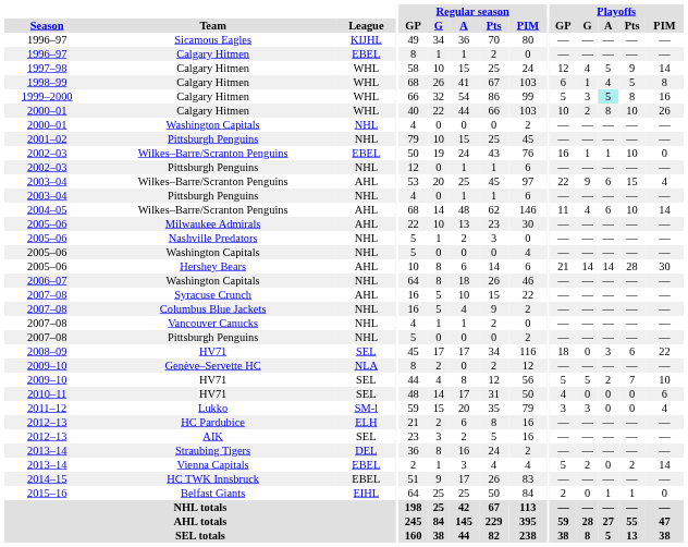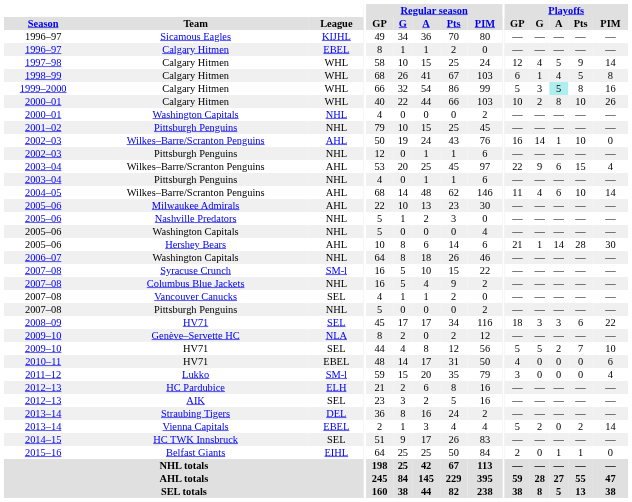 <table border="0" cellpadding="1" cellspacing="0" style="text-align:center; width:60em">
 <tr bgcolor="#e0e0e0">
 <th colspan="3" bgcolor="#ffffff"></th>
 <th rowspan="99" bgcolor="#ffffff"></th>
 <th colspan="5"><a href='#'>Regular season</a></th>
 <th rowspan="99" bgcolor="#ffffff"></th>
 <th colspan="5"><a href='#'>Playoffs</a></th>
 </tr>
 <tr bgcolor="#e0e0e0">
 <th><a href='#'>Season</a></th>
 <th>Team</th>
 <th>League</th>
 <th>GP</th>
 <th><a href='#'>G</a></th>
 <th><a href='#'>A</a></th>
 <th><a href='#'>Pts</a></th>
 <th><a href='#'>PIM</a></th>
 <th>GP</th>
 <th>G</th>
 <th>A</th>
 <th>Pts</th>
 <th>PIM</th>
 </tr>
 <tr>
 <td>1996–97</td>
 <td><a href='#'>Sicamous Eagles</a></td>
 <td><a href='#'>KIJHL</a></td>
 <td>49</td>
 <td>34</td>
 <td>36</td>
 <td>70</td>
 <td>80</td>
 <td>—</td>
 <td>—</td>
 <td>—</td>
 <td>—</td>
 <td>—</td>
 </tr>
 <tr bgcolor="#f0f0f0">
 <td><a href='#'>1996–97</a></td>
 <td><a href='#'>Calgary Hitmen</a></td>
 <td><a href='#'>EBEL</a></td>
 <td>8</td>
 <td>1</td>
 <td>1</td>
 <td>2</td>
 <td>0</td>
 <td>—</td>
 <td>—</td>
 <td>—</td>
 <td>—</td>
 <td>—</td>
 </tr>
 <tr>
 <td><a href='#'>1997–98</a></td>
 <td>Calgary Hitmen</td>
 <td>WHL</td>
 <td>58</td>
 <td>10</td>
 <td>15</td>
 <td>25</td>
 <td>24</td>
 <td>12</td>
 <td>4</td>
 <td>5</td>
 <td>9</td>
 <td>14</td>
 </tr>
 <tr bgcolor="#f0f0f0">
 <td><a href='#'>1998–99</a></td>
 <td>Calgary Hitmen</td>
 <td>WHL</td>
 <td>68</td>
 <td>26</td>
 <td>41</td>
 <td>67</td>
 <td>103</td>
 <td>6</td>
 <td>1</td>
 <td>4</td>
 <td>5</td>
 <td>8</td>
 </tr>
 <tr>
 <td><a href='#'>1999–2000</a></td>
 <td>Calgary Hitmen</td>
 <td>WHL</td>
 <td>66</td>
 <td>32</td>
 <td>54</td>
 <td>86</td>
 <td>99</td>
 <td>5</td>
 <td>3</td>
 <td style="background: paleturquoise;">5</td>
 <td>8</td>
 <td>16</td>
 </tr>
 <tr bgcolor="#f0f0f0">
 <td><a href='#'>2000–01</a></td>
 <td>Calgary Hitmen</td>
 <td>WHL</td>
 <td>40</td>
 <td>22</td>
 <td>44</td>
 <td>66</td>
 <td>103</td>
 <td>10</td>
 <td>2</td>
 <td>8</td>
 <td>10</td>
 <td>26</td>
 </tr>
 <tr>
 <td><a href='#'>2000–01</a></td>
 <td><a href='#'>Washington Capitals</a></td>
 <td><a href='#'>NHL</a></td>
 <td>4</td>
 <td>0</td>
 <td>0</td>
 <td>0</td>
 <td>2</td>
 <td>—</td>
 <td>—</td>
 <td>—</td>
 <td>—</td>
 <td>—</td>
 </tr>
 <tr bgcolor="#f0f0f0">
 <td><a href='#'>2001–02</a></td>
 <td><a href='#'>Pittsburgh Penguins</a></td>
 <td>NHL</td>
 <td>79</td>
 <td>10</td>
 <td>15</td>
 <td>25</td>
 <td>45</td>
 <td>—</td>
 <td>—</td>
 <td>—</td>
 <td>—</td>
 <td>—</td>
 </tr>
 <tr>
 <td><a href='#'>2002–03</a></td>
 <td><a href='#'>Wilkes–Barre/Scranton Penguins</a></td>
-<td><a href='#'>EBEL</a></td>
+<td><a href='#'>AHL</a></td>
 <td>50</td>
 <td>19</td>
 <td>24</td>
 <td>43</td>
 <td>76</td>
 <td>16</td>
-<td>1</td>
+<td>14</td>
 <td>1</td>
 <td>10</td>
 <td>0</td>
 </tr>
 <tr bgcolor="#f0f0f0">
 <td><a href='#'>2002–03</a></td>
 <td>Pittsburgh Penguins</td>
 <td>NHL</td>
 <td>12</td>
 <td>0</td>
 <td>1</td>
 <td>1</td>
 <td>6</td>
 <td>—</td>
 <td>—</td>
 <td>—</td>
 <td>—</td>
 <td>—</td>
 </tr>
 <tr>
 <td><a href='#'>2003–04</a></td>
 <td>Wilkes–Barre/Scranton Penguins</td>
 <td>AHL</td>
 <td>53</td>
 <td>20</td>
 <td>25</td>
 <td>45</td>
 <td>97</td>
 <td>22</td>
 <td>9</td>
 <td>6</td>
 <td>15</td>
 <td>4</td>
 </tr>
 <tr bgcolor="#f0f0f0">
 <td><a href='#'>2003–04</a></td>
 <td>Pittsburgh Penguins</td>
 <td>NHL</td>
 <td>4</td>
 <td>0</td>
 <td>1</td>
 <td>1</td>
 <td>6</td>
 <td>—</td>
 <td>—</td>
 <td>—</td>
 <td>—</td>
 <td>—</td>
 </tr>
 <tr>
 <td><a href='#'>2004–05</a></td>
 <td>Wilkes–Barre/Scranton Penguins</td>
 <td>AHL</td>
 <td>68</td>
 <td>14</td>
 <td>48</td>
 <td>62</td>
 <td>146</td>
 <td>11</td>
 <td>4</td>
 <td>6</td>
 <td>10</td>
 <td>14</td>
 </tr>
 <tr bgcolor="#f0f0f0">
 <td><a href='#'>2005–06</a></td>
 <td><a href='#'>Milwaukee Admirals</a></td>
 <td>AHL</td>
 <td>22</td>
 <td>10</td>
 <td>13</td>
 <td>23</td>
 <td>30</td>
 <td>—</td>
 <td>—</td>
 <td>—</td>
 <td>—</td>
 <td>—</td>
 </tr>
 <tr>
 <td><a href='#'>2005–06</a></td>
 <td><a href='#'>Nashville Predators</a></td>
 <td>NHL</td>
 <td>5</td>
 <td>1</td>
 <td>2</td>
 <td>3</td>
 <td>0</td>
 <td>—</td>
 <td>—</td>
 <td>—</td>
 <td>—</td>
 <td>—</td>
 </tr>
 <tr bgcolor="#f0f0f0">
 <td>2005–06</td>
 <td>Washington Capitals</td>
 <td>NHL</td>
 <td>5</td>
 <td>0</td>
 <td>0</td>
 <td>0</td>
 <td>4</td>
 <td>—</td>
 <td>—</td>
 <td>—</td>
 <td>—</td>
 <td>—</td>
 </tr>
 <tr>
 <td>2005–06</td>
 <td><a href='#'>Hershey Bears</a></td>
 <td>AHL</td>
 <td>10</td>
 <td>8</td>
 <td>6</td>
 <td>14</td>
 <td>6</td>
 <td>21</td>
-<td>14</td>
+<td>1</td>
 <td>14</td>
 <td>28</td>
 <td>30</td>
 </tr>
 <tr bgcolor="#f0f0f0">
 <td><a href='#'>2006–07</a></td>
 <td>Washington Capitals</td>
 <td>NHL</td>
 <td>64</td>
 <td>8</td>
 <td>18</td>
 <td>26</td>
 <td>46</td>
 <td>—</td>
 <td>—</td>
 <td>—</td>
 <td>—</td>
 <td>—</td>
 </tr>
 <tr>
 <td><a href='#'>2007–08</a></td>
 <td><a href='#'>Syracuse Crunch</a></td>
-<td>AHL</td>
+<td><a href='#'>SM-l</a></td>
 <td>16</td>
 <td>5</td>
 <td>10</td>
 <td>15</td>
 <td>22</td>
 <td>—</td>
 <td>—</td>
 <td>—</td>
 <td>—</td>
 <td>—</td>
 </tr>
 <tr bgcolor="#f0f0f0">
 <td><a href='#'>2007–08</a></td>
 <td><a href='#'>Columbus Blue Jackets</a></td>
 <td>NHL</td>
 <td>16</td>
 <td>5</td>
 <td>4</td>
 <td>9</td>
 <td>2</td>
 <td>—</td>
 <td>—</td>
 <td>—</td>
 <td>—</td>
 <td>—</td>
 </tr>
 <tr>
 <td>2007–08</td>
 <td><a href='#'>Vancouver Canucks</a></td>
-<td>NHL</td>
+<td>SEL</td>
 <td>4</td>
 <td>1</td>
 <td>1</td>
 <td>2</td>
 <td>0</td>
 <td>—</td>
 <td>—</td>
 <td>—</td>
 <td>—</td>
 <td>—</td>
 </tr>
 <tr bgcolor="#f0f0f0">
 <td>2007–08</td>
 <td>Pittsburgh Penguins</td>
 <td>NHL</td>
 <td>5</td>
 <td>0</td>
 <td>0</td>
 <td>0</td>
 <td>2</td>
 <td>—</td>
 <td>—</td>
 <td>—</td>
 <td>—</td>
 <td>—</td>
 </tr>
 <tr>
 <td><a href='#'>2008–09</a></td>
 <td><a href='#'>HV71</a></td>
 <td><a href='#'>SEL</a></td>
 <td>45</td>
 <td>17</td>
 <td>17</td>
 <td>34</td>
 <td>116</td>
 <td>18</td>
-<td>0</td>
+<td>3</td>
 <td>3</td>
 <td>6</td>
 <td>22</td>
 </tr>
 <tr bgcolor="#f0f0f0">
 <td><a href='#'>2009–10</a></td>
 <td><a href='#'>Genève–Servette HC</a></td>
 <td><a href='#'>NLA</a></td>
 <td>8</td>
 <td>2</td>
 <td>0</td>
 <td>2</td>
 <td>12</td>
 <td>—</td>
 <td>—</td>
 <td>—</td>
 <td>—</td>
 <td>—</td>
 </tr>
 <tr>
 <td><a href='#'>2009–10</a></td>
 <td>HV71</td>
 <td>SEL</td>
 <td>44</td>
 <td>4</td>
 <td>8</td>
 <td>12</td>
 <td>56</td>
 <td>5</td>
 <td>5</td>
 <td>2</td>
 <td>7</td>
 <td>10</td>
 </tr>
 <tr bgcolor="#f0f0f0">
 <td><a href='#'>2010–11</a></td>
 <td>HV71</td>
-<td>SEL</td>
+<td>EBEL</td>
 <td>48</td>
 <td>14</td>
 <td>17</td>
 <td>31</td>
 <td>50</td>
 <td>4</td>
 <td>0</td>
 <td>0</td>
 <td>0</td>
 <td>6</td>
 </tr>
 <tr>
 <td><a href='#'>2011–12</a></td>
 <td><a href='#'>Lukko</a></td>
 <td><a href='#'>SM-l</a></td>
 <td>59</td>
 <td>15</td>
 <td>20</td>
 <td>35</td>
 <td>79</td>
 <td>3</td>
-<td>3</td>
+<td>0</td>
 <td>0</td>
 <td>0</td>
 <td>4</td>
 </tr>
 <tr bgcolor="#f0f0f0">
 <td><a href='#'>2012–13</a></td>
 <td><a href='#'>HC Pardubice</a></td>
 <td><a href='#'>ELH</a></td>
 <td>21</td>
 <td>2</td>
 <td>6</td>
 <td>8</td>
 <td>16</td>
 <td>—</td>
 <td>—</td>
 <td>—</td>
 <td>—</td>
 <td>—</td>
 </tr>
 <tr>
 <td><a href='#'>2012–13</a></td>
 <td><a href='#'>AIK</a></td>
 <td>SEL</td>
 <td>23</td>
 <td>3</td>
 <td>2</td>
 <td>5</td>
 <td>16</td>
 <td>—</td>
 <td>—</td>
 <td>—</td>
 <td>—</td>
 <td>—</td>
 </tr>
 <tr bgcolor="#f0f0f0">
 <td><a href='#'>2013–14</a></td>
 <td><a href='#'>Straubing Tigers</a></td>
 <td><a href='#'>DEL</a></td>
 <td>36</td>
 <td>8</td>
 <td>16</td>
 <td>24</td>
 <td>2</td>
 <td>—</td>
 <td>—</td>
 <td>—</td>
 <td>—</td>
 <td>—</td>
 </tr>
 <tr>
 <td><a href='#'>2013–14</a></td>
 <td><a href='#'>Vienna Capitals</a></td>
 <td><a href='#'>EBEL</a></td>
 <td>2</td>
 <td>1</td>
 <td>3</td>
 <td>4</td>
 <td>4</td>
 <td>5</td>
 <td>2</td>
 <td>0</td>
 <td>2</td>
 <td>14</td>
 </tr>
 <tr bgcolor="#f0f0f0">
 <td><a href='#'>2014–15</a></td>
 <td><a href='#'>HC TWK Innsbruck</a></td>
-<td>EBEL</td>
+<td>SEL</td>
 <td>51</td>
 <td>9</td>
 <td>17</td>
 <td>26</td>
 <td>83</td>
 <td>—</td>
 <td>—</td>
 <td>—</td>
 <td>—</td>
 <td>—</td>
 </tr>
 <tr>
 <td><a href='#'>2015–16</a></td>
 <td><a href='#'>Belfast Giants</a></td>
 <td><a href='#'>EIHL</a></td>
 <td>64</td>
 <td>25</td>
 <td>25</td>
 <td>50</td>
 <td>84</td>
 <td>2</td>
 <td>0</td>
 <td>1</td>
 <td>1</td>
 <td>0</td>
 </tr>
 <tr bgcolor="#e0e0e0">
 <th colspan="3">NHL totals</th>
 <th>198</th>
 <th>25</th>
 <th>42</th>
 <th>67</th>
 <th>113</th>
 <th>—</th>
 <th>—</th>
 <th>—</th>
 <th>—</th>
 <th>—</th>
 </tr>
 <tr bgcolor="#e0e0e0">
 <th colspan="3">AHL totals</th>
 <th>245</th>
 <th>84</th>
 <th>145</th>
 <th>229</th>
 <th>395</th>
 <th>59</th>
 <th>28</th>
 <th>27</th>
 <th>55</th>
 <th>47</th>
 </tr>
 <tr bgcolor="#e0e0e0">
 <th colspan="3">SEL totals</th>
 <th>160</th>
 <th>38</th>
 <th>44</th>
 <th>82</th>
 <th>238</th>
 <th>38</th>
 <th>8</th>
 <th>5</th>
 <th>13</th>
 <th>38</th>
 </tr>
 </table>
